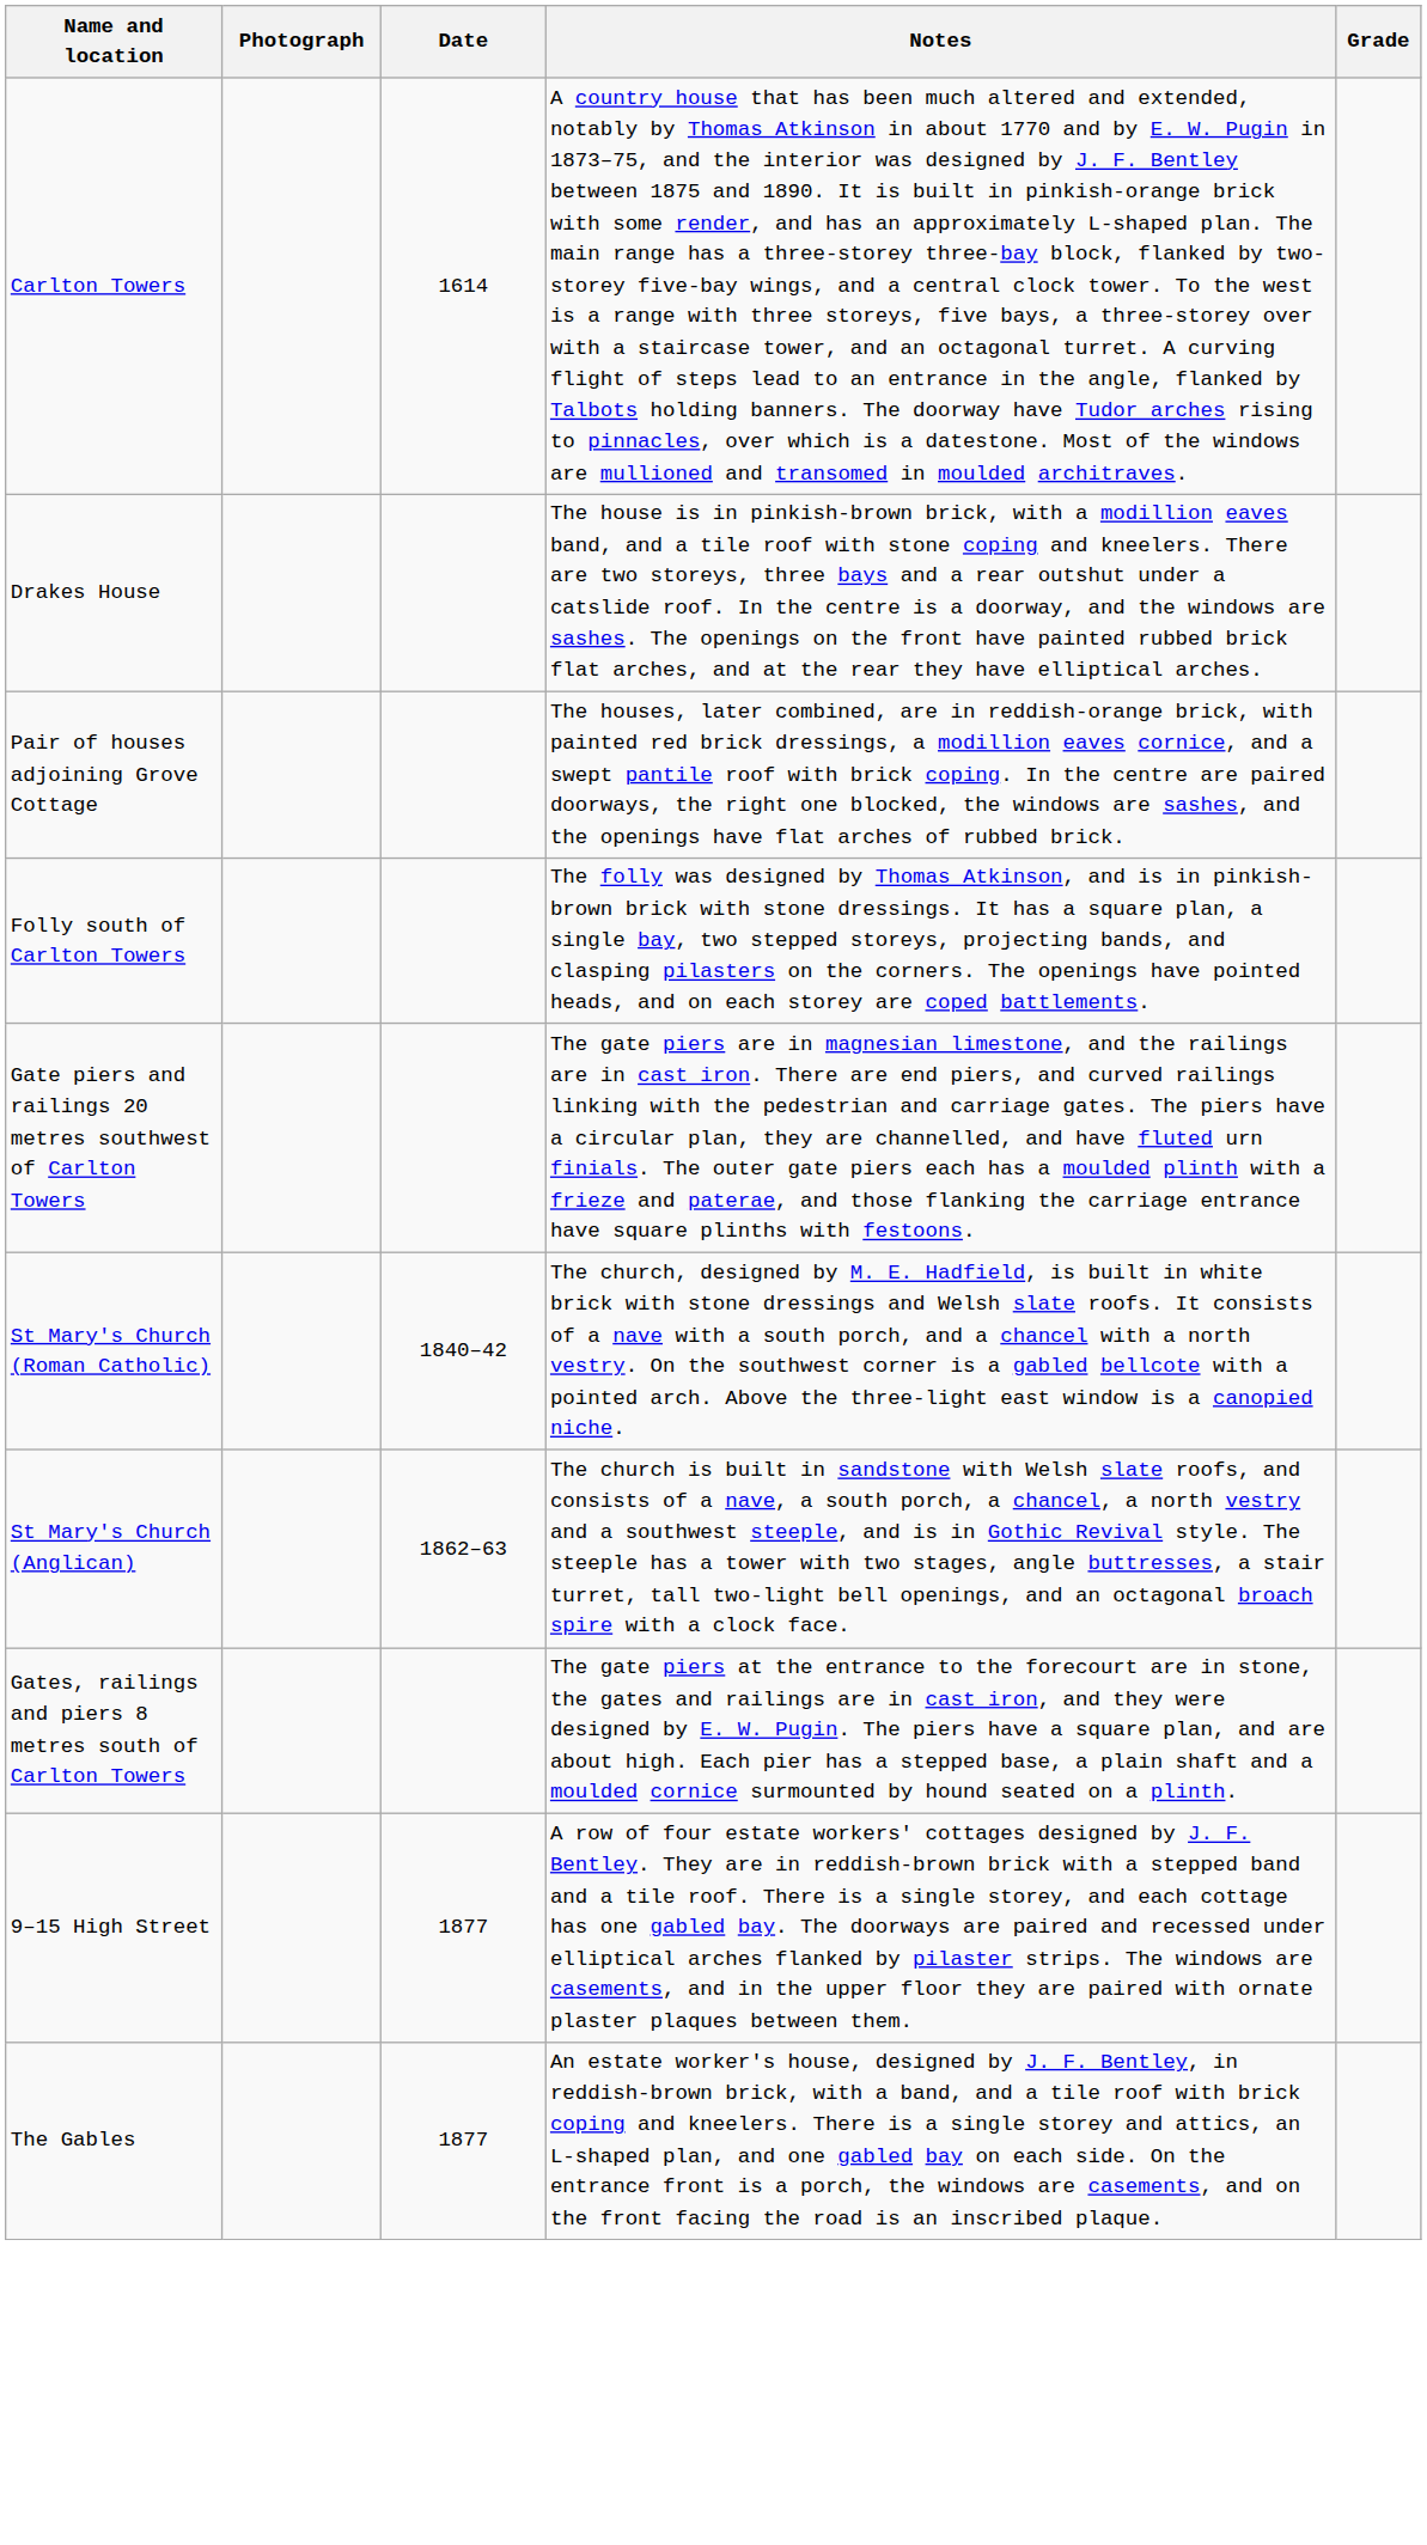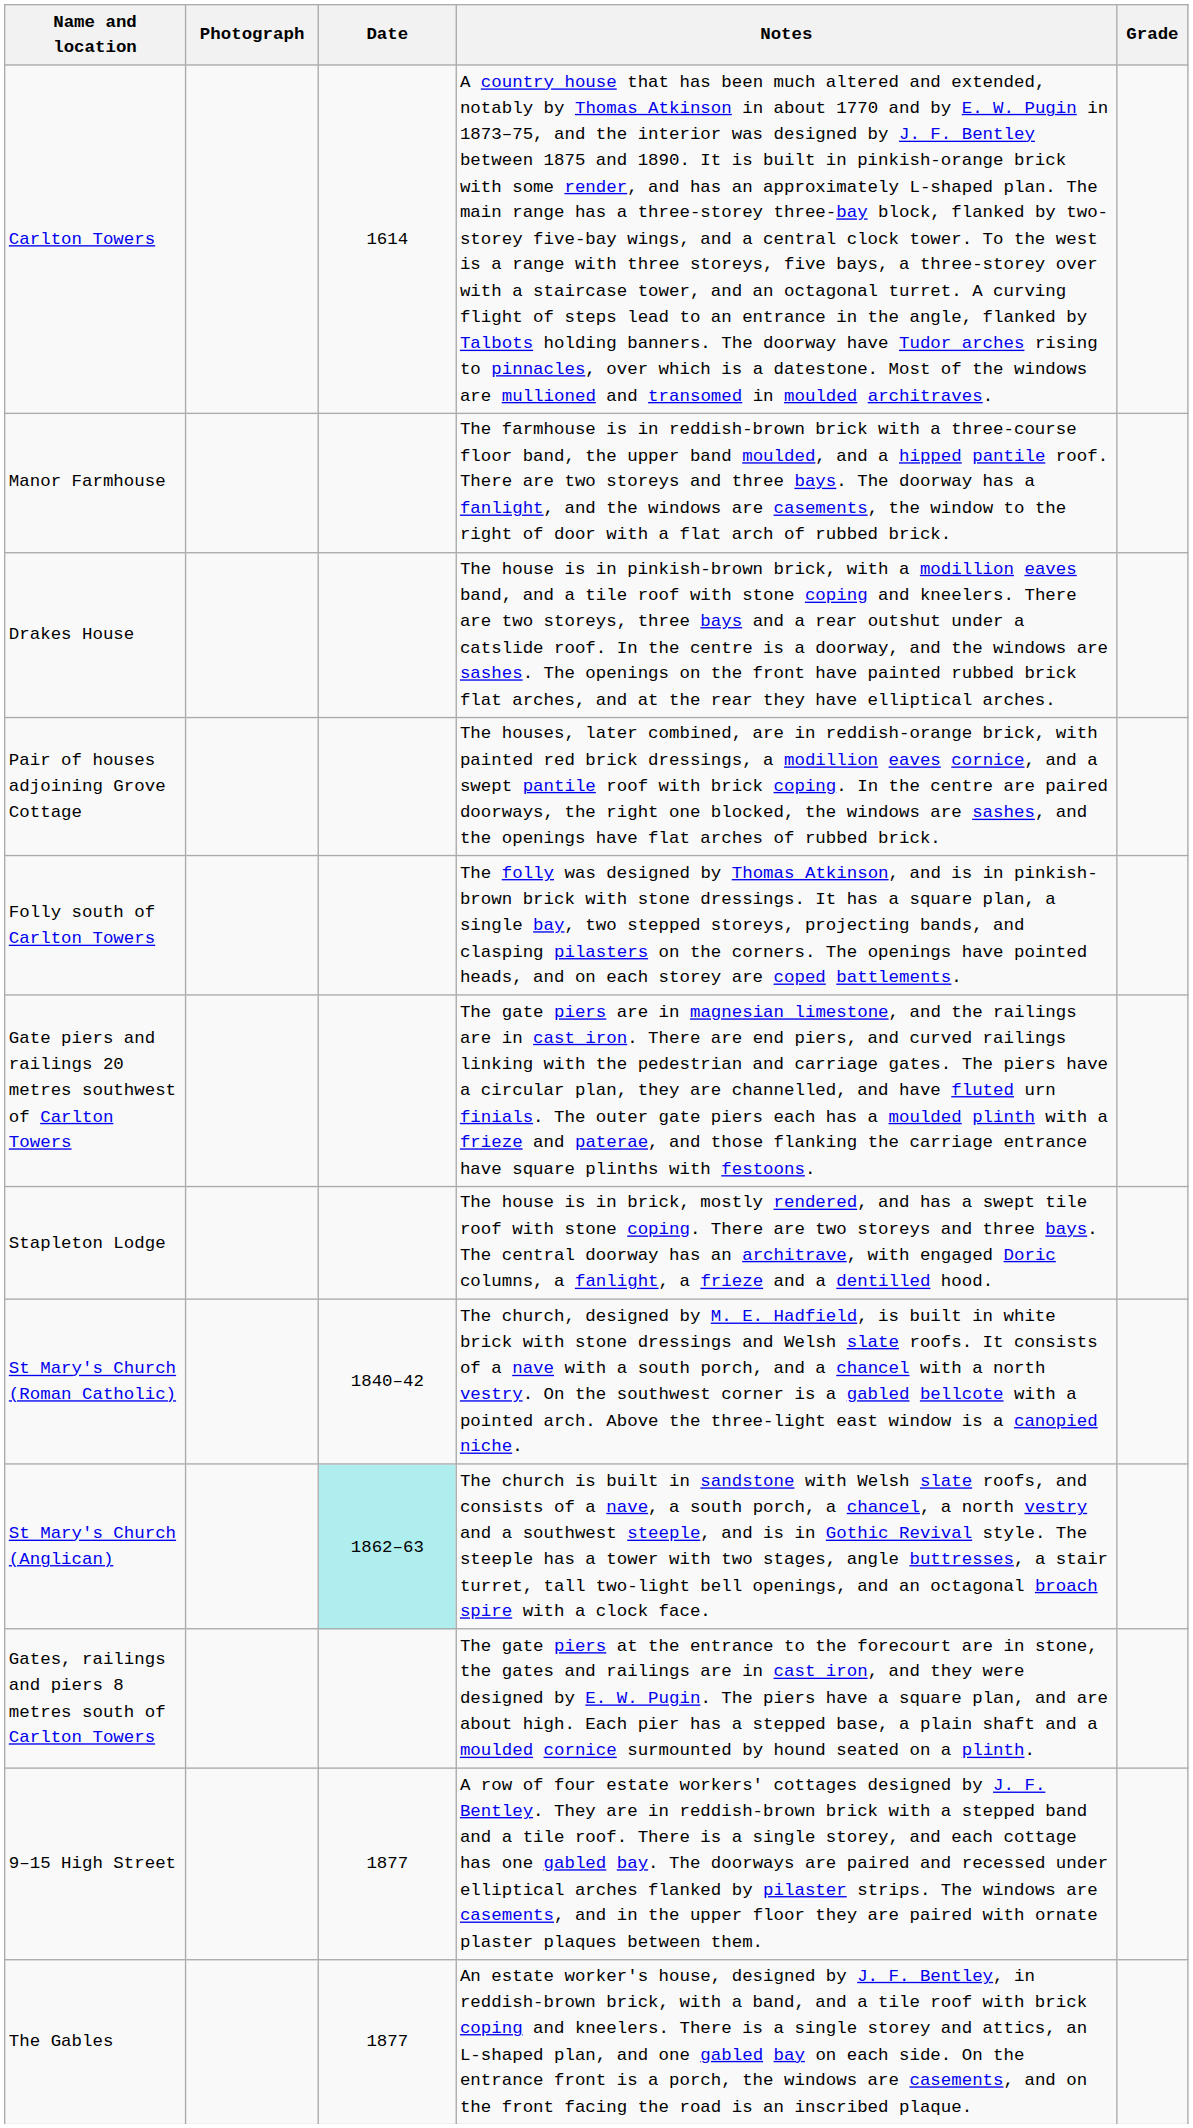 <table class="wikitable sortable plainrowheaders" style="width:100%; border:0px; text-align:left; line-height:150%">
 <tr>
 <th scope="col"  style="width:150px">Name and location</th>
 <th scope="col"  style="width:100px" class="unsortable">Photograph</th>
 <th scope="col"  style="width:120px">Date</th>
 <th scope="col"  style="width:650px" class="unsortable">Notes</th>
 <th scope="col"  style="width:50px">Grade</th>
 </tr>
 <tr>
 <td><a href='#'>Carlton Towers</a><br><small></small></td>
 <td></td>
 <td align="center">1614</td>
 <td>A <a href='#'>country house</a> that has been much altered and extended, notably by <a href='#'>Thomas Atkinson</a> in about 1770 and by <a href='#'>E. W. Pugin</a> in 1873–75, and the interior was designed by <a href='#'>J. F. Bentley</a> between 1875 and 1890.  It is built in pinkish-orange brick with some <a href='#'>render</a>, and has an approximately L-shaped plan.  The main range has a three-storey three-<a href='#'>bay</a> block, flanked by two-storey five-bay wings, and a central clock tower.  To the west is a range with three storeys, five bays, a three-storey over with a staircase tower, and an octagonal turret.  A curving flight of steps lead to an entrance in the angle, flanked by <a href='#'>Talbots</a> holding banners.  The doorway have <a href='#'>Tudor arches</a> rising to <a href='#'>pinnacles</a>, over which is a datestone.  Most of the windows are <a href='#'>mullioned</a> and <a href='#'>transomed</a> in <a href='#'>moulded</a> <a href='#'>architraves</a>.</td>
+<td align="center" ></td>
+</tr>
+<tr>
+<td>Manor Farmhouse<br><small></small></td>
+<td></td>
+<td align="center"></td>
+<td>The farmhouse is in reddish-brown brick with a three-course floor band, the upper band <a href='#'>moulded</a>, and a <a href='#'>hipped</a> <a href='#'>pantile</a> roof.  There are two storeys and three <a href='#'>bays</a>.  The doorway has a <a href='#'>fanlight</a>, and the windows are <a href='#'>casements</a>, the window to the right of door with a flat arch of rubbed brick.</td>
 <td align="center" ></td>
 </tr>
 <tr>
 <td>Drakes House<br><small></small></td>
 <td></td>
 <td align="center"></td>
 <td>The house is in pinkish-brown brick, with a <a href='#'>modillion</a> <a href='#'>eaves</a> band, and a tile roof with stone <a href='#'>coping</a> and kneelers.  There are two storeys, three <a href='#'>bays</a> and a rear outshut under a catslide roof.  In the centre is a doorway, and the windows are <a href='#'>sashes</a>.  The openings on the front have painted rubbed brick flat arches, and at the rear they have elliptical arches.</td>
 <td align="center" ></td>
 </tr>
 <tr>
 <td>Pair of houses adjoining Grove Cottage<br><small></small></td>
 <td></td>
 <td align="center"></td>
 <td>The houses, later combined, are in reddish-orange brick, with painted red brick dressings, a <a href='#'>modillion</a> <a href='#'>eaves</a> <a href='#'>cornice</a>, and a swept <a href='#'>pantile</a> roof with brick <a href='#'>coping</a>.  In the centre are paired doorways, the right one blocked, the windows are <a href='#'>sashes</a>, and the openings have flat arches of rubbed brick.</td>
 <td align="center" ></td>
 </tr>
 <tr>
 <td>Folly south of <a href='#'>Carlton Towers</a><br><small></small></td>
 <td></td>
 <td align="center"></td>
 <td>The <a href='#'>folly</a> was designed by <a href='#'>Thomas Atkinson</a>, and is in pinkish-brown brick with stone dressings.  It has a square plan, a single <a href='#'>bay</a>, two stepped storeys, projecting bands, and clasping <a href='#'>pilasters</a> on the corners.  The openings have pointed heads, and on each storey are <a href='#'>coped</a> <a href='#'>battlements</a>.</td>
 <td align="center" ></td>
 </tr>
 <tr>
 <td>Gate piers and railings 20 metres southwest of <a href='#'>Carlton Towers</a><br><small></small></td>
 <td></td>
 <td align="center"></td>
 <td>The gate <a href='#'>piers</a> are in <a href='#'>magnesian limestone</a>, and the railings are in <a href='#'>cast iron</a>.  There are end piers, and curved railings linking with the pedestrian and carriage gates.  The piers have a circular plan, they are channelled, and have <a href='#'>fluted</a> urn <a href='#'>finials</a>.  The outer gate piers each has a <a href='#'>moulded</a> <a href='#'>plinth</a> with a <a href='#'>frieze</a> and <a href='#'>paterae</a>, and those flanking the carriage entrance have square plinths with <a href='#'>festoons</a>.</td>
 <td align="center" ></td>
 </tr>
 <tr>
+<td>Stapleton Lodge<br><small></small></td>
+<td></td>
+<td align="center"></td>
+<td>The house is in brick, mostly <a href='#'>rendered</a>, and has a swept tile roof with stone <a href='#'>coping</a>.  There are two storeys and three <a href='#'>bays</a>.  The central doorway has an <a href='#'>architrave</a>, with engaged <a href='#'>Doric</a> columns, a <a href='#'>fanlight</a>, a <a href='#'>frieze</a> and a <a href='#'>dentilled</a> hood.</td>
+<td align="center" ></td>
+</tr>
+<tr>
 <td><a href='#'>St Mary's Church (Roman Catholic)</a><br><small></small></td>
 <td></td>
 <td align="center">1840–42</td>
 <td>The church, designed by <a href='#'>M. E. Hadfield</a>, is built in white brick with stone dressings and Welsh <a href='#'>slate</a> roofs.  It consists of a <a href='#'>nave</a> with a south porch, and a <a href='#'>chancel</a> with a north <a href='#'>vestry</a>.  On the southwest corner is a <a href='#'>gabled</a> <a href='#'>bellcote</a> with a pointed arch.  Above the three-light east window is a <a href='#'>canopied</a> <a href='#'>niche</a>.</td>
 <td align="center" ></td>
 </tr>
 <tr>
 <td><a href='#'>St Mary's Church (Anglican)</a><br><small></small></td>
 <td></td>
-<td align="center">1862–63</td>
+<td align="center" style="background: paleturquoise;">1862–63</td>
 <td>The church is built in <a href='#'>sandstone</a> with Welsh <a href='#'>slate</a> roofs, and consists of a <a href='#'>nave</a>, a south porch, a <a href='#'>chancel</a>, a north <a href='#'>vestry</a> and a southwest <a href='#'>steeple</a>, and is in <a href='#'>Gothic Revival</a> style.  The steeple has a tower with two stages, angle <a href='#'>buttresses</a>, a stair turret, tall two-light bell openings, and an octagonal <a href='#'>broach spire</a> with a clock face.</td>
 <td align="center" ></td>
 </tr>
 <tr>
 <td>Gates, railings and piers 8 metres south of <a href='#'>Carlton Towers</a><br><small></small></td>
 <td></td>
 <td align="center"></td>
 <td>The gate <a href='#'>piers</a> at the entrance to the forecourt are in stone, the gates and railings are in <a href='#'>cast iron</a>, and they were designed by <a href='#'>E. W. Pugin</a>.  The piers have a square plan, and are about  high.  Each pier has a stepped base, a plain shaft and a <a href='#'>moulded</a> <a href='#'>cornice</a> surmounted by hound seated on a <a href='#'>plinth</a>.</td>
 <td align="center" ></td>
 </tr>
 <tr>
 <td>9–15 High Street<br><small></small></td>
 <td></td>
 <td align="center">1877</td>
 <td>A row of four estate workers' cottages designed by <a href='#'>J. F. Bentley</a>.  They are in reddish-brown brick with a stepped band and a tile roof.  There is a single storey, and each cottage has one <a href='#'>gabled</a> <a href='#'>bay</a>.  The doorways are paired and recessed under elliptical arches flanked by <a href='#'>pilaster</a> strips.  The windows are <a href='#'>casements</a>, and in the upper floor they are paired with ornate plaster plaques between them.</td>
 <td align="center" ></td>
 </tr>
 <tr>
 <td>The Gables<br><small></small></td>
 <td></td>
 <td align="center">1877</td>
 <td>An estate worker's house, designed by <a href='#'>J. F. Bentley</a>, in reddish-brown brick, with a band, and a tile roof with brick <a href='#'>coping</a> and kneelers.  There is a single storey and attics, an L-shaped plan, and one <a href='#'>gabled</a> <a href='#'>bay</a> on each side.  On the entrance front is a porch, the windows are <a href='#'>casements</a>, and on the front facing the road is an inscribed plaque.</td>
 <td align="center" ></td>
 </tr>
 <tr>
 </tr>
 </table>
